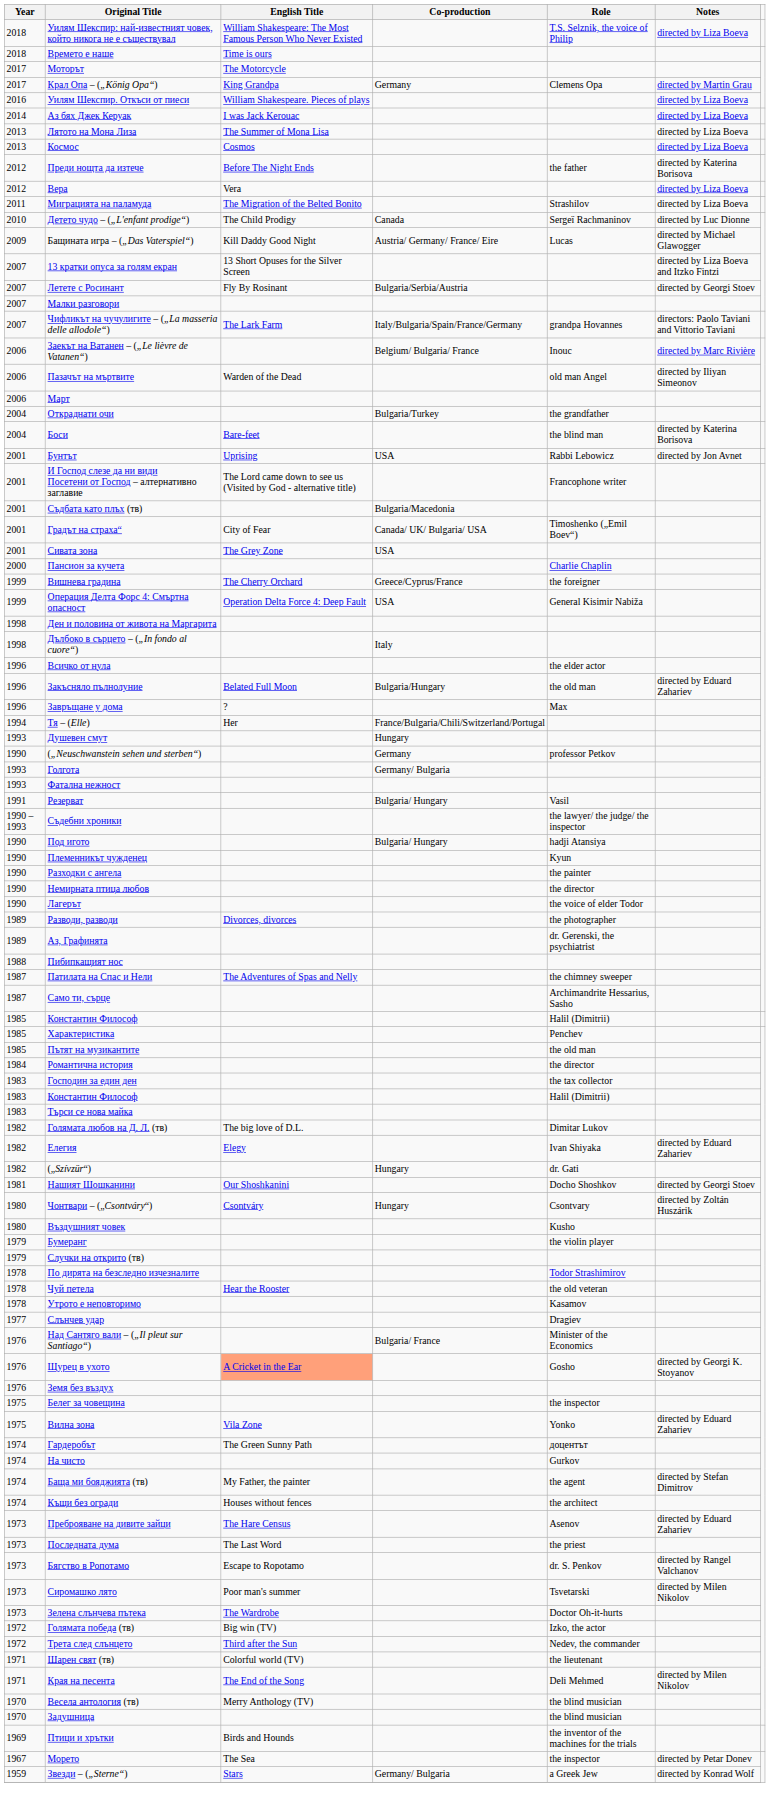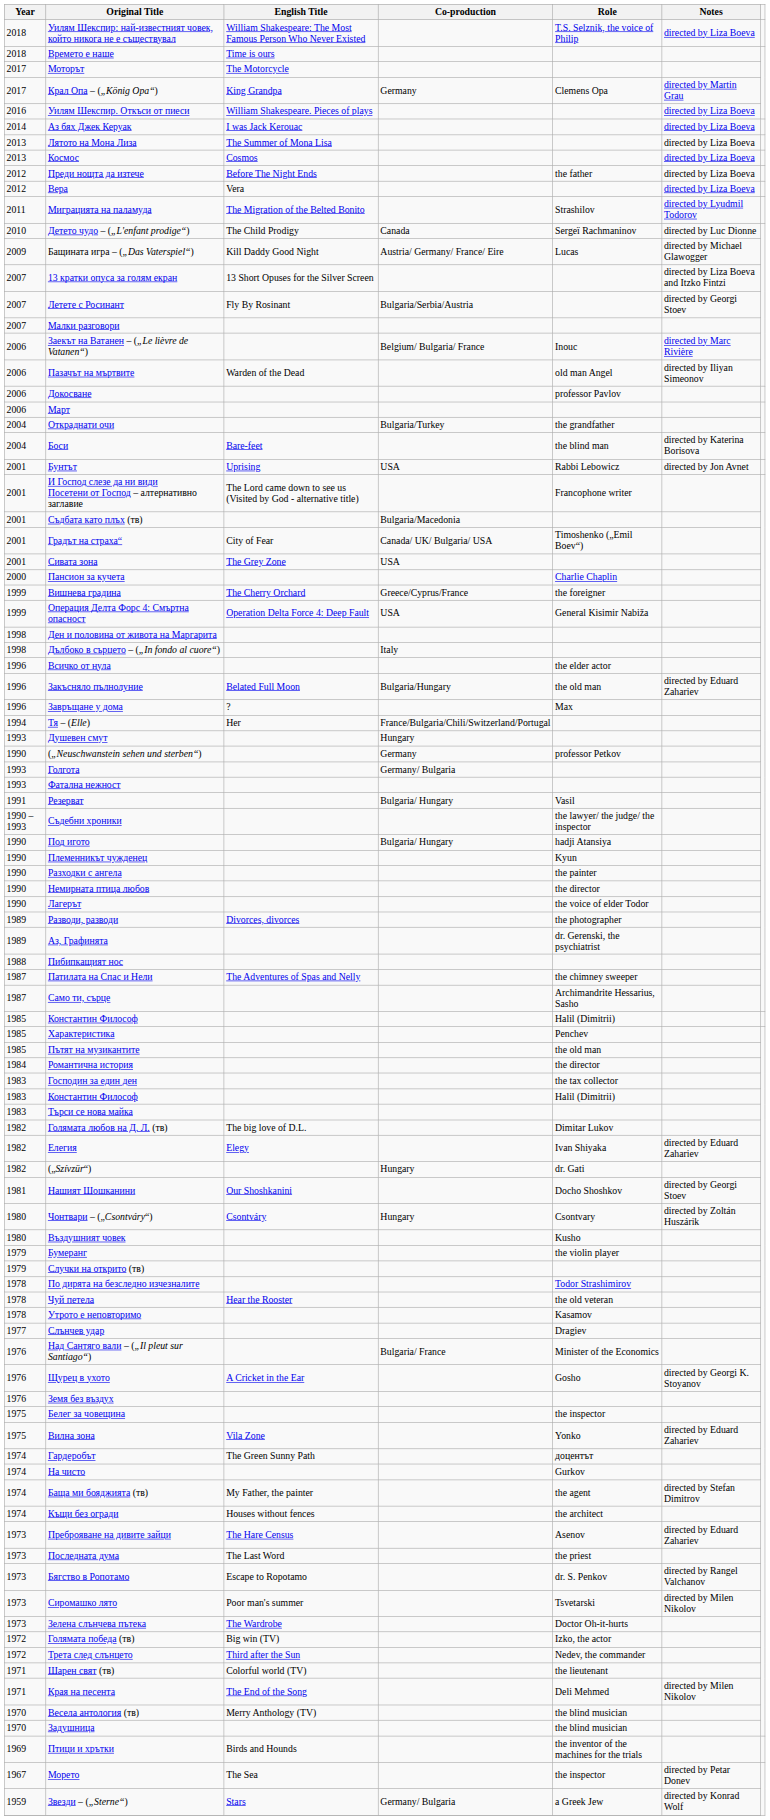 <table class="wikitable">
 <tr bgcolor="#cccccc">
 <th>Year</th>
 <th>Original Title</th>
 <th>English Title</th>
 <th>Co-production</th>
 <th>Role</th>
 <th>Notes <br></th>
 </tr>
 <tr>
 <td>2018</td>
 <td><a href='#'>Уилям Шекспир: най-известният човек, който никога не е съществувал</a></td>
 <td><a href='#'>William Shakespeare: The Most Famous Person Who Never Existed</a></td>
 <td></td>
 <td><a href='#'>T.S. Selznik, the voice of Philip</a></td>
 <td><a href='#'>directed by Liza Boeva</a></td>
 <td></td>
 </tr>
 <tr>
 <td>2018</td>
 <td><a href='#'>Времето е наше</a></td>
 <td><a href='#'>Time is ours</a></td>
 <td></td>
 <td></td>
 <td></td>
 </tr>
 <tr>
 <td>2017</td>
 <td><a href='#'>Моторът</a></td>
 <td><a href='#'>The Motorcycle</a></td>
 <td></td>
 <td></td>
 <td></td>
 </tr>
 <tr>
 <td>2017</td>
 <td><a href='#'>Крал Опа</a> – (<em>„König Opa“</em>)</td>
 <td><a href='#'>King Grandpa</a></td>
 <td>Germany</td>
 <td>Clemens Opa</td>
 <td><a href='#'>directed by Martin Grau</a></td>
 </tr>
 <tr>
 <td>2016</td>
 <td><a href='#'>Уилям Шекспир. Откъси от пиеси</a></td>
 <td><a href='#'>William Shakespeare. Pieces of plays</a></td>
 <td></td>
 <td></td>
 <td><a href='#'>directed by Liza Boeva</a></td>
 </tr>
 <tr>
 <td>2014</td>
 <td><a href='#'>Аз бях Джек Керуак</a></td>
 <td><a href='#'>I was Jack Kerouac</a></td>
 <td></td>
 <td></td>
 <td><a href='#'>directed by Liza Boeva</a></td>
 <td></td>
 </tr>
 <tr>
 <td>2013</td>
 <td><a href='#'>Лятото на Мона Лиза</a></td>
 <td><a href='#'>The Summer of Mona Lisa</a></td>
 <td></td>
 <td></td>
 <td>directed by Liza Boeva</td>
 <td></td>
 </tr>
 <tr>
 <td>2013</td>
 <td><a href='#'>Космос</a></td>
 <td><a href='#'>Cosmos</a></td>
 <td></td>
 <td></td>
 <td><a href='#'>directed by Liza Boeva</a></td>
 <td></td>
 </tr>
 <tr>
 <td>2012</td>
 <td><a href='#'>Преди нощта да изтече</a></td>
 <td><a href='#'>Before The Night Ends</a></td>
 <td></td>
 <td>the father</td>
-<td>directed by Katerina Borisova</td>
+<td>directed by Liza Boeva</td>
 </tr>
 <tr>
 <td>2012</td>
 <td><a href='#'>Вера</a></td>
 <td>Vera</td>
 <td></td>
 <td></td>
 <td><a href='#'>directed by Liza Boeva</a></td>
 <td></td>
 </tr>
 <tr>
 <td>2011</td>
 <td><a href='#'>Миграцията на паламуда</a></td>
 <td><a href='#'>The Migration of the Belted Bonito</a></td>
 <td></td>
 <td>Strashilov</td>
-<td>directed by Liza Boeva</td>
+<td><a href='#'>directed by Lyudmil Todorov</a></td>
 <td></td>
 </tr>
 <tr>
 <td>2010</td>
 <td><a href='#'>Детето чудо</a> – (<em>„L'enfant prodige“</em>)</td>
 <td>The Child Prodigy</td>
 <td>Canada</td>
 <td>Sergeï Rachmaninov</td>
 <td>directed by Luc Dionne</td>
 </tr>
 <tr>
 <td>2009</td>
 <td>Бащината игра – (<em>„Das Vaterspiel“</em>)</td>
 <td>Kill Daddy Good Night</td>
 <td>Austria/ Germany/ France/ Eire</td>
 <td>Lucas</td>
 <td>directed by Michael Glawogger</td>
 </tr>
 <tr>
 <td>2007</td>
 <td><a href='#'>13 кратки опуса за голям екран</a></td>
 <td>13 Short Opuses for the Silver Screen</td>
 <td></td>
 <td></td>
 <td>directed by Liza Boeva and Itzko Fintzi</td>
 </tr>
 <tr>
 <td>2007</td>
 <td><a href='#'>Летете с Росинант</a></td>
 <td>Fly By Rosinant</td>
 <td>Bulgaria/Serbia/Austria</td>
 <td></td>
 <td>directed by Georgi Stoev</td>
 </tr>
 <tr>
 <td>2007</td>
 <td><a href='#'>Малки разговори</a></td>
 <td></td>
 <td></td>
 <td></td>
 <td></td>
 </tr>
 <tr>
-<td>2007</td>
-<td><a href='#'>Чифликът на чучулигите</a> – (<em>„La masseria delle allodole“</em>)</td>
-<td><a href='#'>The Lark Farm</a></td>
-<td>Italy/Bulgaria/Spain/France/Germany</td>
-<td>grandpa Hovannes</td>
-<td>directors: Paolo Taviani and Vittorio Taviani</td>
-<td></td>
-</tr>
-<tr>
 <td>2006</td>
 <td><a href='#'>Заекът на Ватанен</a> – (<em>„Le lièvre de Vatanen“</em>)</td>
 <td></td>
 <td>Belgium/ Bulgaria/ France</td>
 <td>Inouc</td>
 <td><a href='#'>directed by Marc Rivière</a></td>
 </tr>
 <tr>
 <td>2006</td>
 <td><a href='#'>Пазачът на мъртвите</a></td>
 <td>Warden of the Dead</td>
 <td></td>
 <td>old man Angel</td>
 <td>directed by Iliyan Simeonov</td>
+</tr>
+<tr>
+<td>2006</td>
+<td><a href='#'>Докосване</a></td>
+<td></td>
+<td></td>
+<td>professor Pavlov</td>
+<td></td>
+<td></td>
 </tr>
 <tr>
 <td>2006</td>
 <td><a href='#'>Март</a></td>
 <td></td>
 <td></td>
 <td></td>
 <td></td>
 </tr>
 <tr>
 <td>2004</td>
 <td><a href='#'>Откраднати очи</a></td>
 <td></td>
 <td>Bulgaria/Turkey</td>
 <td>the grandfather</td>
 <td></td>
 </tr>
 <tr>
 <td>2004</td>
 <td><a href='#'>Боси</a></td>
 <td><a href='#'>Bare-feet</a></td>
 <td></td>
 <td>the blind man</td>
 <td>directed by Katerina Borisova</td>
 <td></td>
 </tr>
 <tr>
 <td>2001</td>
 <td><a href='#'>Бунтът</a></td>
 <td><a href='#'>Uprising</a></td>
 <td>USA</td>
 <td>Rabbi Lebowicz</td>
 <td>directed by Jon Avnet</td>
 <td></td>
 </tr>
 <tr>
 <td>2001</td>
 <td><a href='#'>И Господ слезе да ни види</a><br><a href='#'>Посетени от Господ</a> – алтернативно заглавие</td>
 <td>The Lord came down to see us (Visited by God - alternative title)</td>
 <td></td>
 <td>Francophone writer</td>
 <td></td>
 </tr>
 <tr>
 <td>2001</td>
 <td><a href='#'>Съдбата като плъх</a> (тв)</td>
 <td></td>
 <td>Bulgaria/Macedonia</td>
 <td></td>
 <td></td>
 </tr>
 <tr>
 <td>2001</td>
 <td><a href='#'>Градът на страха“</a></td>
 <td>City of Fear</td>
 <td>Canada/ UK/ Bulgaria/ USA</td>
 <td>Timoshenko („Emil Boev“)</td>
 <td></td>
 </tr>
 <tr>
 <td>2001</td>
 <td><a href='#'>Сивата зона</a></td>
 <td><a href='#'>The Grey Zone</a></td>
 <td>USA</td>
 <td></td>
 <td></td>
 </tr>
 <tr>
 <td>2000</td>
 <td><a href='#'>Пансион за кучета</a></td>
 <td></td>
 <td></td>
 <td><a href='#'>Charlie Chaplin</a></td>
 <td></td>
 </tr>
 <tr>
 <td>1999</td>
 <td><a href='#'>Вишнева градина</a> </td>
 <td><a href='#'>The Cherry Orchard</a></td>
 <td>Greece/Cyprus/France</td>
 <td>the foreigner</td>
 <td></td>
 </tr>
 <tr>
 <td>1999</td>
 <td><a href='#'>Операция Делта Форс 4: Смъртна опасност</a></td>
 <td><a href='#'>Operation Delta Force 4: Deep Fault</a></td>
 <td>USA</td>
 <td>General Kisimir Nabiža</td>
 <td></td>
 </tr>
 <tr>
 <td>1998</td>
 <td><a href='#'>Ден и половина от живота на Маргарита</a></td>
 <td></td>
 <td></td>
 <td></td>
 <td></td>
 </tr>
 <tr>
 <td>1998</td>
 <td><a href='#'>Дълбоко в сърцето</a> – (<em>„In fondo al cuore“</em>)</td>
 <td></td>
 <td>Italy</td>
 <td></td>
 <td></td>
 </tr>
 <tr>
 <td>1996</td>
 <td><a href='#'>Всичко от нула</a></td>
 <td></td>
 <td></td>
 <td>the elder actor</td>
 <td></td>
 </tr>
 <tr>
 <td>1996</td>
 <td><a href='#'>Закъсняло пълнолуние</a></td>
 <td><a href='#'>Belated Full Moon</a></td>
 <td>Bulgaria/Hungary</td>
 <td>the old man</td>
 <td>directed by Eduard Zahariev</td>
 </tr>
 <tr>
 <td>1996</td>
 <td><a href='#'>Завръщане у дома</a></td>
 <td>?</td>
 <td></td>
 <td>Max</td>
 <td></td>
 </tr>
 <tr>
 <td>1994</td>
 <td><a href='#'>Тя</a> – (<em>Elle</em>)</td>
 <td>Her</td>
 <td>France/Bulgaria/Chili/Switzerland/Portugal</td>
 <td></td>
 <td></td>
 </tr>
 <tr>
 <td>1993</td>
 <td><a href='#'>Душевен смут</a></td>
 <td></td>
 <td>Hungary</td>
 <td></td>
 <td></td>
 </tr>
 <tr>
 <td>1990</td>
 <td>(<em>„Neuschwanstein sehen und sterben“</em>)</td>
 <td></td>
 <td>Germany</td>
 <td>professor Petkov</td>
 <td></td>
 </tr>
 <tr>
 <td>1993</td>
 <td><a href='#'>Голгота</a></td>
 <td></td>
 <td>Germany/ Bulgaria</td>
 <td></td>
 <td></td>
 </tr>
 <tr>
 <td>1993</td>
 <td><a href='#'>Фатална нежност</a></td>
 <td></td>
 <td></td>
 <td></td>
 <td></td>
 </tr>
 <tr>
 <td>1991</td>
 <td><a href='#'>Резерват</a></td>
 <td></td>
 <td>Bulgaria/ Hungary</td>
 <td>Vasil</td>
 <td></td>
 </tr>
 <tr>
 <td>1990 – 1993</td>
 <td><a href='#'>Съдебни хроники</a></td>
 <td></td>
 <td></td>
 <td>the lawyer/ the judge/ the inspector</td>
 <td></td>
 </tr>
 <tr>
 <td>1990</td>
 <td><a href='#'>Под игото</a></td>
 <td></td>
 <td>Bulgaria/ Hungary</td>
 <td>hadji Atansiya</td>
 <td></td>
 </tr>
 <tr>
 <td>1990</td>
 <td><a href='#'>Племенникът чужденец</a></td>
 <td></td>
 <td></td>
 <td>Kyun</td>
 <td></td>
 </tr>
 <tr>
 <td>1990</td>
 <td><a href='#'>Разходки с ангела</a></td>
 <td></td>
 <td></td>
 <td>the painter</td>
 <td></td>
 </tr>
 <tr>
 <td>1990</td>
 <td><a href='#'>Немирната птица любов</a></td>
 <td></td>
 <td></td>
 <td>the director</td>
 <td></td>
 </tr>
 <tr>
 <td>1990</td>
 <td><a href='#'>Лагерът</a></td>
 <td></td>
 <td></td>
 <td>the voice of elder Todor</td>
 <td></td>
 </tr>
 <tr>
 <td>1989</td>
 <td><a href='#'>Разводи, разводи</a></td>
 <td><a href='#'>Divorces, divorces</a></td>
 <td></td>
 <td>the photographer</td>
 <td></td>
 </tr>
 <tr>
 <td>1989</td>
 <td><a href='#'>Аз, Графинята</a></td>
 <td></td>
 <td></td>
 <td>dr. Gerenski, the psychiatrist</td>
 <td></td>
 </tr>
 <tr>
 <td>1988</td>
 <td><a href='#'>Пибипкащият нос</a></td>
 <td></td>
 <td></td>
 <td></td>
 <td></td>
 </tr>
 <tr>
 <td>1987</td>
 <td><a href='#'>Патилата на Спас и Нели</a></td>
 <td><a href='#'>The Adventures of Spas and Nelly</a></td>
 <td></td>
 <td>the chimney sweeper</td>
 <td></td>
 </tr>
 <tr>
 <td>1987</td>
 <td><a href='#'>Само ти, сърце</a></td>
 <td></td>
 <td></td>
 <td>Archimandrite Hessarius, Sasho</td>
 <td></td>
 </tr>
 <tr>
 <td>1985</td>
 <td><a href='#'>Константин Философ</a></td>
 <td></td>
 <td></td>
 <td>Halil (Dimitrii)</td>
 <td></td>
 <td></td>
 </tr>
 <tr>
 <td>1985</td>
 <td><a href='#'>Характеристика</a></td>
 <td></td>
 <td></td>
 <td>Penchev</td>
 <td></td>
 </tr>
 <tr>
 <td>1985</td>
 <td><a href='#'>Пътят на музикантите</a></td>
 <td></td>
 <td></td>
 <td>the old man</td>
 <td></td>
 </tr>
 <tr>
 <td>1984</td>
 <td><a href='#'>Романтична история</a></td>
 <td></td>
 <td></td>
 <td>the director</td>
 <td></td>
 </tr>
 <tr>
 <td>1983</td>
 <td><a href='#'>Господин за един ден</a></td>
 <td></td>
 <td></td>
 <td>the tax collector</td>
 <td></td>
 </tr>
 <tr>
 <td>1983</td>
 <td><a href='#'>Константин Философ</a></td>
 <td></td>
 <td></td>
 <td>Halil (Dimitrii)</td>
 <td></td>
 </tr>
 <tr>
 <td>1983</td>
 <td><a href='#'>Търси се нова майка</a></td>
 <td></td>
 <td></td>
 <td></td>
 <td></td>
 </tr>
 <tr>
 <td>1982</td>
 <td><a href='#'>Голямата любов на Д. Л.</a> (тв)</td>
 <td>The big love of D.L.</td>
 <td></td>
 <td>Dimitar Lukov</td>
 <td></td>
 </tr>
 <tr>
 <td>1982</td>
 <td><a href='#'>Елегия</a></td>
 <td><a href='#'>Elegy</a></td>
 <td></td>
 <td>Ivan Shiyaka</td>
 <td>directed by Eduard Zahariev</td>
 </tr>
 <tr>
 <td>1982</td>
 <td>(„<em>Szívzür</em>“)</td>
 <td></td>
 <td>Hungary</td>
 <td>dr. Gati</td>
 <td></td>
 </tr>
 <tr>
 <td>1981</td>
 <td><a href='#'>Нашият Шошканини</a></td>
 <td><a href='#'>Our Shoshkanini</a></td>
 <td></td>
 <td>Docho Shoshkov</td>
 <td>directed by Georgi Stoev</td>
 </tr>
 <tr>
 <td>1980</td>
 <td><a href='#'>Чонтвари</a> – („<em>Csontváry</em>“)</td>
 <td><a href='#'>Csontváry</a></td>
 <td>Hungary</td>
 <td>Csontvary</td>
 <td>directed by Zoltán Huszárik</td>
 </tr>
 <tr>
 <td>1980</td>
 <td><a href='#'>Въздушният човек</a></td>
 <td></td>
 <td></td>
 <td>Kusho</td>
 <td></td>
 </tr>
 <tr>
 <td>1979</td>
 <td><a href='#'>Бумеранг</a></td>
 <td></td>
 <td></td>
 <td>the violin player</td>
 <td></td>
 </tr>
 <tr>
 <td>1979</td>
 <td><a href='#'>Случки на открито</a> (тв)</td>
 <td></td>
 <td></td>
 <td></td>
 <td></td>
 </tr>
 <tr>
 <td>1978</td>
 <td><a href='#'>По дирята на безследно изчезналите</a></td>
 <td></td>
 <td></td>
 <td><a href='#'>Todor Strashimirov</a></td>
 <td></td>
 </tr>
 <tr>
 <td>1978</td>
 <td><a href='#'>Чуй петела</a></td>
 <td><a href='#'>Hear the Rooster</a></td>
 <td></td>
 <td>the old veteran</td>
 <td></td>
 </tr>
 <tr>
 <td>1978</td>
 <td><a href='#'>Утрото е неповторимо</a></td>
 <td></td>
 <td></td>
 <td>Kasamov</td>
 <td></td>
 </tr>
 <tr>
 <td>1977</td>
 <td><a href='#'>Слънчев удар</a></td>
 <td></td>
 <td></td>
 <td>Dragiev</td>
 <td></td>
 </tr>
 <tr>
 <td>1976</td>
 <td><a href='#'>Над Сантяго вали</a> – (<em>„Il pleut sur Santiago“</em>)</td>
 <td></td>
 <td>Bulgaria/ France</td>
 <td>Minister of the Economics</td>
 <td></td>
 </tr>
 <tr>
 <td>1976</td>
 <td><a href='#'>Щурец в ухото</a></td>
-<td style="background: lightsalmon;"><a href='#'>A Cricket in the Ear</a></td>
+<td><a href='#'>A Cricket in the Ear</a></td>
 <td></td>
 <td>Gosho</td>
 <td>directed by Georgi K. Stoyanov</td>
 </tr>
 <tr>
 <td>1976</td>
 <td><a href='#'>Земя без въздух</a></td>
 <td></td>
 <td></td>
 <td></td>
 <td></td>
 </tr>
 <tr>
 <td>1975</td>
 <td><a href='#'>Белег за човещина</a></td>
 <td></td>
 <td></td>
 <td>the inspector</td>
 <td></td>
 </tr>
 <tr>
 <td>1975</td>
 <td><a href='#'>Вилна зона</a></td>
 <td><a href='#'>Vila Zone</a></td>
 <td></td>
 <td>Yonko</td>
 <td>directed by Eduard Zahariev</td>
 </tr>
 <tr>
 <td>1974</td>
 <td><a href='#'>Гардеробът</a></td>
 <td>The Green Sunny Path</td>
 <td></td>
 <td>доцентът</td>
 <td></td>
 </tr>
 <tr>
 <td>1974</td>
 <td><a href='#'>На чисто</a></td>
 <td></td>
 <td></td>
 <td>Gurkov</td>
 <td></td>
 </tr>
 <tr>
 <td>1974</td>
 <td><a href='#'>Баща ми бояджията</a> (тв)</td>
 <td>My Father, the painter</td>
 <td></td>
 <td>the agent</td>
 <td>directed by Stefan Dimitrov</td>
 </tr>
 <tr>
 <td>1974</td>
 <td><a href='#'>Къщи без огради</a></td>
 <td>Houses without fences</td>
 <td></td>
 <td>the architect</td>
 <td></td>
 </tr>
 <tr>
 <td>1973</td>
 <td><a href='#'>Преброяване на дивите зайци</a></td>
 <td><a href='#'>The Hare Census</a></td>
 <td></td>
 <td>Asenov</td>
 <td>directed by Eduard Zahariev</td>
 </tr>
 <tr>
 <td>1973</td>
 <td><a href='#'>Последната дума</a></td>
 <td>The Last Word</td>
 <td></td>
 <td>the priest</td>
 <td></td>
 </tr>
 <tr>
 <td>1973</td>
 <td><a href='#'>Бягство в Ропотамо</a></td>
 <td>Escape to Ropotamo</td>
 <td></td>
 <td>dr. S. Penkov</td>
 <td>directed by Rangel Valchanov</td>
 </tr>
 <tr>
 <td>1973</td>
 <td><a href='#'>Сиромашко лято</a></td>
 <td>Poor man's summer</td>
 <td></td>
 <td>Tsvetarski</td>
 <td>directed by Milen Nikolov</td>
 </tr>
 <tr>
 <td>1973</td>
 <td><a href='#'>Зелена слънчева пътека</a></td>
 <td><a href='#'>The Wardrobe</a></td>
 <td></td>
 <td>Doctor Oh-it-hurts</td>
 <td></td>
 </tr>
 <tr>
 <td>1972</td>
 <td><a href='#'>Голямата победа</a> (тв)</td>
 <td>Big win (TV)</td>
 <td></td>
 <td>Izko, the actor</td>
 <td></td>
 </tr>
 <tr>
 <td>1972</td>
 <td><a href='#'>Трета след слънцето</a></td>
 <td><a href='#'>Third after the Sun</a></td>
 <td></td>
 <td>Nedev, the commander</td>
 <td></td>
 </tr>
 <tr>
 <td>1971</td>
 <td><a href='#'>Шарен свят</a> (тв)</td>
 <td>Colorful world (TV)</td>
 <td></td>
 <td>the lieutenant</td>
 <td></td>
 </tr>
 <tr>
 <td>1971</td>
 <td><a href='#'>Края на песента</a></td>
 <td><a href='#'>The End of the Song</a></td>
 <td></td>
 <td>Deli Mehmed</td>
 <td>directed by Milen Nikolov</td>
 </tr>
 <tr>
 <td>1970</td>
 <td><a href='#'>Весела антология</a> (тв)</td>
 <td>Merry Anthology (TV)</td>
 <td></td>
 <td>the blind musician</td>
 <td></td>
 </tr>
 <tr>
 <td>1970</td>
 <td><a href='#'>Задушница</a></td>
 <td></td>
 <td></td>
 <td>the blind musician</td>
 <td></td>
 </tr>
 <tr>
 <td>1969</td>
 <td><a href='#'>Птици и хрътки</a></td>
 <td>Birds and Hounds</td>
 <td></td>
 <td>the inventor of the machines for the trials</td>
 <td></td>
 <td></td>
 </tr>
 <tr>
 <td>1967</td>
 <td><a href='#'>Морето</a></td>
 <td>The Sea</td>
 <td></td>
 <td>the inspector</td>
 <td>directed by Petar Donev</td>
 </tr>
 <tr>
 <td>1959</td>
 <td><a href='#'>Звезди</a> – (<em>„Sterne“</em>)</td>
 <td><a href='#'>Stars</a></td>
 <td>Germany/ Bulgaria</td>
 <td>a Greek Jew</td>
 <td>directed by Konrad Wolf</td>
 </tr>
 <tr>
 </tr>
 </table>
